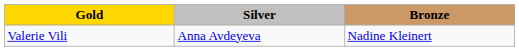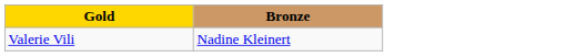 <table class="wikitable" style="text-align:left">
 <tr align="center">
 <td width=200 bgcolor=gold><strong>Gold</strong></td>
-<td width=200 bgcolor=silver><strong>Silver</strong></td>
 <td width=200 bgcolor=CC9966><strong>Bronze</strong></td>
 </tr>
 <tr>
 <td><a href='#'>Valerie Vili</a><br><em></em></td>
-<td><a href='#'>Anna Avdeyeva</a><br><em></em></td>
 <td><a href='#'>Nadine Kleinert</a><br><em></em></td>
 </tr>
 </table>
